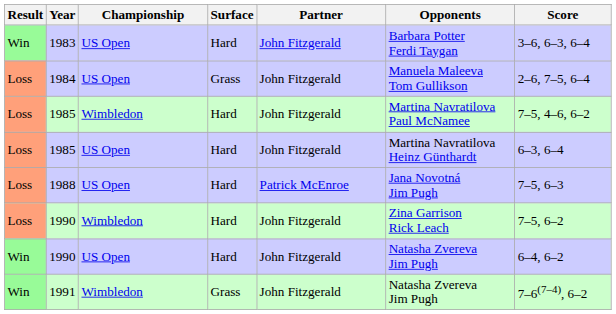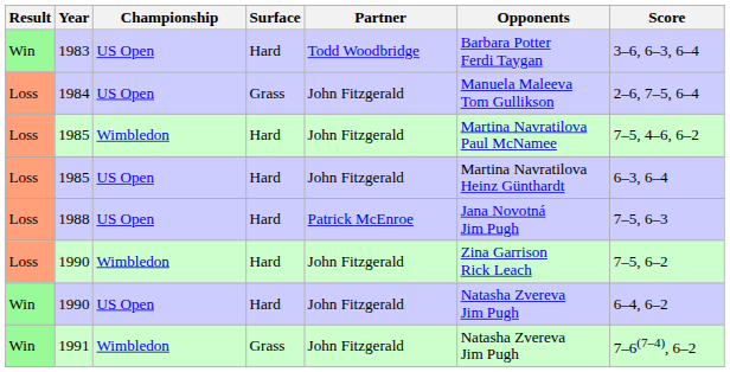 <table class="sortable wikitable">
 <tr>
 <th>Result</th>
 <th>Year</th>
 <th style="width:150px">Championship</th>
 <th style="width:50px">Surface</th>
 <th style="width:150px">Partner</th>
 <th style="width:150px">Opponents</th>
 <th style="width:110px" class="unsortable">Score</th>
 </tr>
 <tr style="background:#ccccff;">
 <td style="background:#98fb98;">Win</td>
 <td>1983</td>
 <td><a href='#'>US Open</a></td>
 <td>Hard</td>
-<td> <a href='#'>John Fitzgerald</a></td>
+<td> <a href='#'>Todd Woodbridge</a></td>
 <td> <a href='#'>Barbara Potter</a><br> <a href='#'>Ferdi Taygan</a></td>
 <td>3–6, 6–3, 6–4</td>
 </tr>
 <tr style="background:#ccccff;">
 <td style="background:#ffa07a;">Loss</td>
 <td>1984</td>
 <td><a href='#'>US Open</a></td>
 <td>Grass</td>
 <td> John Fitzgerald</td>
 <td> <a href='#'>Manuela Maleeva</a><br> <a href='#'>Tom Gullikson</a></td>
 <td>2–6, 7–5, 6–4</td>
 </tr>
 <tr style="background:#ccffcc;">
 <td style="background:#ffa07a;">Loss</td>
 <td>1985</td>
 <td><a href='#'>Wimbledon</a></td>
 <td>Hard</td>
 <td> John Fitzgerald</td>
 <td> <a href='#'>Martina Navratilova</a><br> <a href='#'>Paul McNamee</a></td>
 <td>7–5, 4–6, 6–2</td>
 </tr>
 <tr style="background:#ccccff;">
 <td style="background:#ffa07a;">Loss</td>
 <td>1985</td>
 <td><a href='#'>US Open</a></td>
 <td>Hard</td>
 <td> John Fitzgerald</td>
 <td> Martina Navratilova<br> <a href='#'>Heinz Günthardt</a></td>
 <td>6–3, 6–4</td>
 </tr>
 <tr style="background:#ccccff;">
 <td style="background:#ffa07a;">Loss</td>
 <td>1988</td>
 <td><a href='#'>US Open</a></td>
 <td>Hard</td>
 <td> <a href='#'>Patrick McEnroe</a></td>
 <td> <a href='#'>Jana Novotná</a><br> <a href='#'>Jim Pugh</a></td>
 <td>7–5, 6–3</td>
 </tr>
 <tr style="background:#ccffcc;">
 <td style="background:#ffa07a;">Loss</td>
 <td>1990</td>
 <td><a href='#'>Wimbledon</a></td>
 <td>Hard</td>
 <td> John Fitzgerald</td>
 <td> <a href='#'>Zina Garrison</a><br> <a href='#'>Rick Leach</a></td>
 <td>7–5, 6–2</td>
 </tr>
 <tr style="background:#ccccff;">
 <td style="background:#98fb98;">Win</td>
 <td>1990</td>
 <td><a href='#'>US Open</a></td>
 <td>Hard</td>
 <td> John Fitzgerald</td>
 <td> <a href='#'>Natasha Zvereva</a><br> <a href='#'>Jim Pugh</a></td>
 <td>6–4, 6–2</td>
 </tr>
 <tr style="background:#ccffcc;">
 <td style="background:#98fb98;">Win</td>
 <td>1991</td>
 <td><a href='#'>Wimbledon</a></td>
 <td>Grass</td>
 <td> John Fitzgerald</td>
 <td> Natasha Zvereva<br> Jim Pugh</td>
 <td>7–6<sup>(7–4)</sup>, 6–2</td>
 </tr>
 </table>
